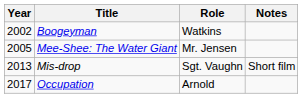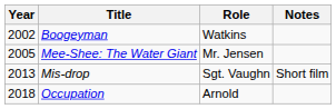 <table class="wikitable sortable">
 <tr>
 <th>Year</th>
 <th>Title</th>
 <th>Role</th>
 <th class="unsortable">Notes</th>
 </tr>
 <tr>
 <td>2002</td>
 <td><em><a href='#'>Boogeyman</a></em></td>
 <td>Watkins</td>
 <td></td>
 </tr>
 <tr>
 <td>2005</td>
 <td><em><a href='#'>Mee-Shee: The Water Giant</a></em></td>
 <td>Mr. Jensen</td>
 <td></td>
 </tr>
 <tr>
 <td>2013</td>
 <td><em>Mis-drop</em></td>
 <td>Sgt. Vaughn</td>
 <td>Short film</td>
 </tr>
 <tr>
-<td>2017</td>
+<td>2018</td>
 <td><em><a href='#'>Occupation</a></em></td>
 <td>Arnold</td>
 <td></td>
 </tr>
 </table>
